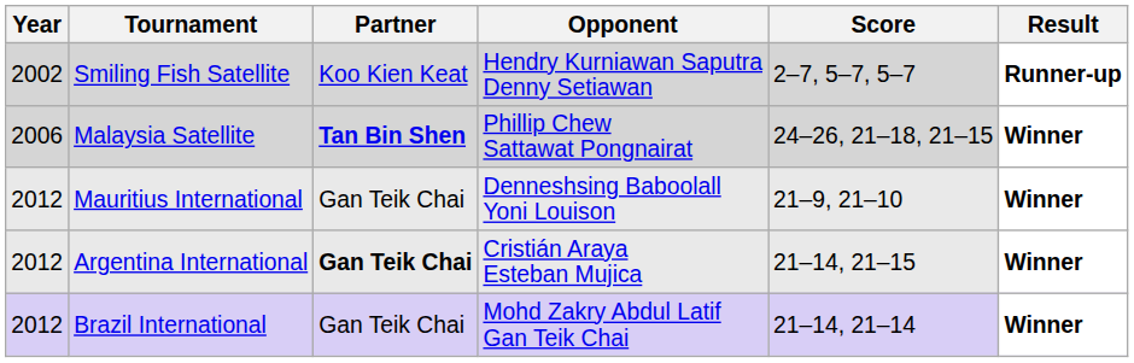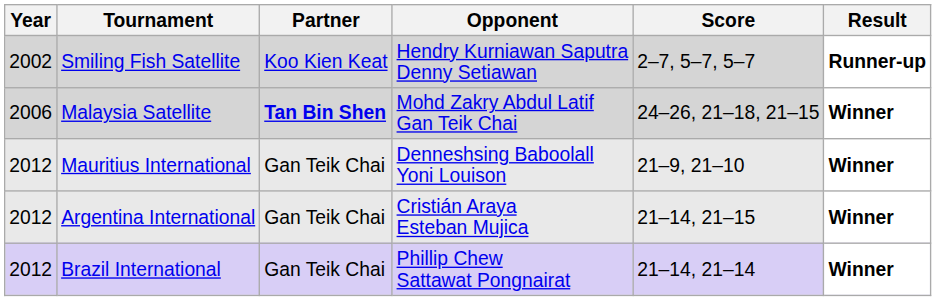 <table class="sortable wikitable" style="font-size: 90%;">
 <tr>
 <th>Year</th>
 <th>Tournament</th>
 <th>Partner</th>
 <th>Opponent</th>
 <th>Score</th>
 <th>Result</th>
 </tr>
 <tr style="background:#D5D5D5">
 <td align="center">2002</td>
 <td align="left"><a href='#'>Smiling Fish Satellite</a></td>
 <td align="left"> <a href='#'>Koo Kien Keat</a></td>
 <td align="left"> <a href='#'>Hendry Kurniawan Saputra</a> <br>  <a href='#'>Denny Setiawan</a></td>
 <td align="left">2–7, 5–7, 5–7</td>
 <td style="text-align:left; background:white"> <strong>Runner-up</strong></td>
 </tr>
 <tr style="background:#D5D5D5">
 <td align="center">2006</td>
 <td align="left"><a href='#'>Malaysia Satellite</a></td>
 <td align="left"><strong> <a href='#'>Tan Bin Shen</a></strong></td>
-<td align="left"> <a href='#'>Phillip Chew</a> <br>  <a href='#'>Sattawat Pongnairat</a></td>
+<td align="left"> <a href='#'>Mohd Zakry Abdul Latif</a> <br>  <a href='#'>Gan Teik Chai</a></td>
 <td align="left">24–26, 21–18, 21–15</td>
 <td style="text-align:left; background:white"> <strong>Winner</strong></td>
 </tr>
 <tr style="background:#E9E9E9">
 <td align="center">2012</td>
 <td align="left"><a href='#'>Mauritius International</a></td>
 <td align="left"> Gan Teik Chai</td>
 <td align="left"> <a href='#'>Denneshsing Baboolall</a> <br>  <a href='#'>Yoni Louison</a></td>
 <td align="left">21–9, 21–10</td>
 <td style="text-align:left; background:white"> <strong>Winner</strong></td>
 </tr>
 <tr style="background:#E9E9E9">
 <td align="center">2012</td>
 <td align="left"><a href='#'>Argentina International</a></td>
-<td align="left"><strong> Gan Teik Chai</strong></td>
+<td align="left"> Gan Teik Chai</td>
 <td align="left"> <a href='#'>Cristián Araya</a> <br>  <a href='#'>Esteban Mujica</a></td>
 <td align="left">21–14, 21–15</td>
 <td style="text-align:left; background:white"> <strong>Winner</strong></td>
 </tr>
 <tr style="background:#D8CEF6">
 <td align="center">2012</td>
 <td align="left"><a href='#'>Brazil International</a></td>
 <td align="left"> Gan Teik Chai</td>
-<td align="left"> <a href='#'>Mohd Zakry Abdul Latif</a> <br>  <a href='#'>Gan Teik Chai</a></td>
+<td align="left"> <a href='#'>Phillip Chew</a> <br>  <a href='#'>Sattawat Pongnairat</a></td>
 <td align="left">21–14, 21–14</td>
 <td style="text-align:left; background:white"> <strong>Winner</strong></td>
 </tr>
 </table>
